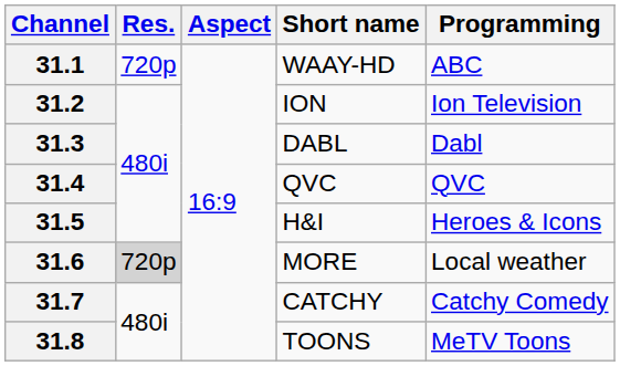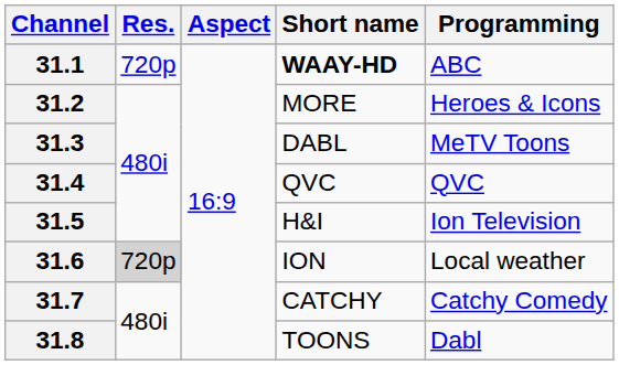 <table class="wikitable">
 <tr>
 <th scope = "col"><a href='#'>Channel</a></th>
 <th scope = "col"><a href='#'>Res.</a></th>
 <th scope = "col"><a href='#'>Aspect</a></th>
 <th scope = "col">Short name</th>
 <th scope = "col">Programming</th>
 </tr>
 <tr>
 <th scope = "row">31.1</th>
 <td><a href='#'>720p</a></td>
 <td rowspan=8><a href='#'>16:9</a></td>
-<td>WAAY-HD</td>
+<td><strong>WAAY-HD</strong></td>
 <td><a href='#'>ABC</a></td>
 </tr>
 <tr>
 <th scope = "row">31.2</th>
 <td rowspan=4><a href='#'>480i</a></td>
-<td>ION</td>
-<td><a href='#'>Ion Television</a></td>
+<td>MORE</td>
+<td><a href='#'>Heroes & Icons</a></td>
 </tr>
 <tr>
 <th scope = "row">31.3</th>
 <td>DABL</td>
-<td><a href='#'>Dabl</a></td>
+<td><a href='#'>MeTV Toons</a></td>
 </tr>
 <tr>
 <th scope = "row">31.4</th>
 <td>QVC</td>
 <td><a href='#'>QVC</a></td>
 </tr>
 <tr>
 <th scope = "row">31.5</th>
 <td>H&I</td>
-<td><a href='#'>Heroes & Icons</a></td>
+<td><a href='#'>Ion Television</a></td>
 </tr>
 <tr>
 <th scope = "row">31.6</th>
 <td style="background: lightgrey;">720p</td>
-<td>MORE</td>
+<td>ION</td>
 <td>Local weather</td>
 </tr>
 <tr>
 <th scope = "row">31.7</th>
 <td rowspan=2>480i</td>
 <td>CATCHY</td>
 <td><a href='#'>Catchy Comedy</a></td>
 </tr>
 <tr>
 <th scope = "row">31.8</th>
 <td>TOONS</td>
-<td><a href='#'>MeTV Toons</a></td>
+<td><a href='#'>Dabl</a></td>
 </tr>
 </table>
